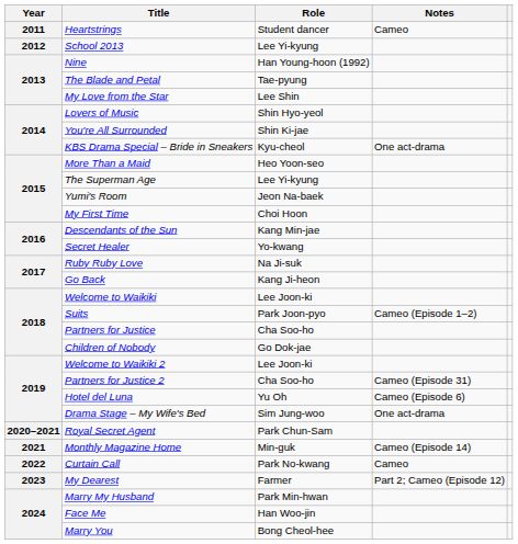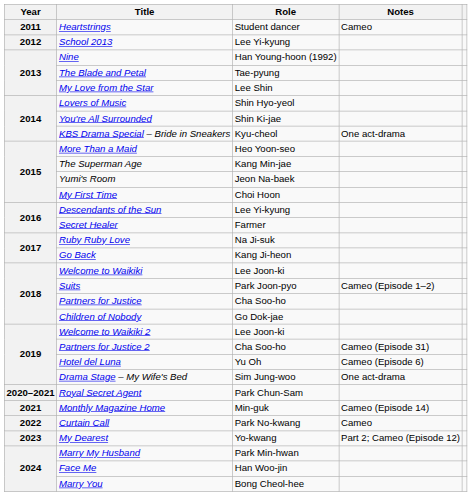 <table class="wikitable sortable plainrowheaders">
 <tr>
 <th scope="col">Year</th>
 <th scope="col">Title</th>
 <th scope="col">Role</th>
 <th scope="col">Notes</th>
 <th scope="col" class="unsortable"></th>
 </tr>
 <tr>
 <th scope="row">2011</th>
 <td><em><a href='#'>Heartstrings</a></em></td>
 <td>Student dancer</td>
 <td>Cameo</td>
 <td style="text-align:center"></td>
 </tr>
 <tr>
 <th scope="row">2012</th>
 <td><em><a href='#'>School 2013</a></em></td>
 <td>Lee Yi-kyung</td>
 <td></td>
 <td style="text-align:center"></td>
 </tr>
 <tr>
 <th scope="row" rowspan=3>2013</th>
 <td><em><a href='#'>Nine</a></em></td>
 <td>Han Young-hoon (1992)</td>
 <td></td>
 <td style="text-align:center"></td>
 </tr>
 <tr>
 <td><em><a href='#'>The Blade and Petal</a></em></td>
 <td>Tae-pyung</td>
 <td></td>
 <td style="text-align:center"></td>
 </tr>
 <tr>
 <td><em><a href='#'>My Love from the Star</a></em></td>
 <td>Lee Shin</td>
 <td></td>
 <td style="text-align:center"></td>
 </tr>
 <tr>
 <th scope="row" rowspan=3>2014</th>
 <td><em><a href='#'>Lovers of Music</a></em></td>
 <td>Shin Hyo-yeol</td>
 <td></td>
 <td style="text-align:center"></td>
 </tr>
 <tr>
 <td><em><a href='#'>You're All Surrounded</a></em></td>
 <td>Shin Ki-jae</td>
 <td></td>
 <td style="text-align:center"></td>
 </tr>
 <tr>
 <td><em><a href='#'>KBS Drama Special</a> – Bride in Sneakers</em></td>
 <td>Kyu-cheol</td>
 <td>One act-drama</td>
 <td style="text-align:center"></td>
 </tr>
 <tr>
 <th scope="row" rowspan=4>2015</th>
 <td><em><a href='#'>More Than a Maid</a></em></td>
 <td>Heo Yoon-seo</td>
 <td></td>
 <td style="text-align:center"></td>
 </tr>
 <tr>
 <td><em>The Superman Age</em></td>
-<td>Lee Yi-kyung</td>
+<td>Kang Min-jae</td>
 <td></td>
 <td style="text-align:center"></td>
 </tr>
 <tr>
 <td><em>Yumi's Room</em></td>
 <td>Jeon Na-baek</td>
 <td></td>
 <td style="text-align:center"></td>
 </tr>
 <tr>
 <td><em><a href='#'>My First Time</a></em></td>
 <td>Choi Hoon</td>
 <td></td>
 <td style="text-align:center"></td>
 </tr>
 <tr>
 <th scope="row" rowspan=2>2016</th>
 <td><em><a href='#'>Descendants of the Sun</a></em></td>
-<td>Kang Min-jae</td>
+<td>Lee Yi-kyung</td>
 <td></td>
 <td style="text-align:center"></td>
 </tr>
 <tr>
 <td><em><a href='#'>Secret Healer</a></em></td>
-<td>Yo-kwang</td>
+<td>Farmer</td>
 <td></td>
 <td style="text-align:center"></td>
 </tr>
 <tr>
 <th scope="row" rowspan=2>2017</th>
 <td><em><a href='#'>Ruby Ruby Love</a></em></td>
 <td>Na Ji-suk</td>
 <td></td>
 <td style="text-align:center"></td>
 </tr>
 <tr>
 <td><em><a href='#'>Go Back</a></em></td>
 <td>Kang Ji-heon</td>
 <td></td>
 <td style="text-align:center"></td>
 </tr>
 <tr>
 <th scope="row" rowspan=4>2018</th>
 <td><em><a href='#'>Welcome to Waikiki</a></em></td>
 <td>Lee Joon-ki</td>
 <td></td>
 <td style="text-align:center"></td>
 </tr>
 <tr>
 <td><em><a href='#'>Suits</a></em></td>
 <td>Park Joon-pyo</td>
 <td>Cameo (Episode 1–2)</td>
 <td style="text-align:center"></td>
 </tr>
 <tr>
 <td><em><a href='#'>Partners for Justice</a></em></td>
 <td>Cha Soo-ho</td>
 <td></td>
 <td style="text-align:center"></td>
 </tr>
 <tr>
 <td><em><a href='#'>Children of Nobody</a></em></td>
 <td>Go Dok-jae</td>
 <td></td>
 <td style="text-align:center"></td>
 </tr>
 <tr>
 <th scope="row" rowspan=4>2019</th>
 <td><em><a href='#'>Welcome to Waikiki 2</a></em></td>
 <td>Lee Joon-ki</td>
 <td></td>
 <td style="text-align:center"></td>
 </tr>
 <tr>
 <td><em><a href='#'>Partners for Justice 2</a></em></td>
 <td>Cha Soo-ho</td>
 <td>Cameo (Episode 31)</td>
 <td></td>
 </tr>
 <tr>
 <td><em><a href='#'>Hotel del Luna</a></em></td>
 <td>Yu Oh</td>
 <td>Cameo (Episode 6)</td>
 <td style="text-align:center"></td>
 </tr>
 <tr>
 <td><em><a href='#'>Drama Stage</a> – My Wife's Bed</em></td>
 <td>Sim Jung-woo</td>
 <td>One act-drama</td>
 <td style="text-align:center"></td>
 </tr>
 <tr>
 <th scope="row">2020–2021</th>
 <td><em><a href='#'>Royal Secret Agent</a></em></td>
 <td>Park Chun-Sam</td>
 <td></td>
 <td style="text-align:center"></td>
 </tr>
 <tr>
 <th scope="row">2021</th>
 <td><em><a href='#'>Monthly Magazine Home</a></em></td>
 <td>Min-guk</td>
 <td>Cameo (Episode 14)</td>
 <td style="text-align:center"></td>
 </tr>
 <tr>
 <th scope="row">2022</th>
 <td><em><a href='#'>Curtain Call</a></em></td>
 <td>Park No-kwang</td>
 <td>Cameo</td>
 <td style="text-align:center"></td>
 </tr>
 <tr>
 <th scope="row">2023</th>
 <td><em><a href='#'>My Dearest</a></em></td>
-<td>Farmer</td>
+<td>Yo-kwang</td>
 <td>Part 2; Cameo (Episode 12)</td>
 <td style="text-align:center"></td>
 </tr>
 <tr>
 <th scope="row" rowspan="3">2024</th>
 <td><em><a href='#'>Marry My Husband</a></em></td>
 <td>Park Min-hwan</td>
 <td></td>
 <td style="text-align:center"></td>
 </tr>
 <tr>
 <td><em><a href='#'>Face Me</a></em></td>
 <td>Han Woo-jin</td>
 <td></td>
 <td style="text-align:center"></td>
 </tr>
 <tr>
 <td><em><a href='#'>Marry You</a></em></td>
 <td>Bong Cheol-hee</td>
 <td></td>
 <td style="text-align:center"></td>
 </tr>
 </table>
